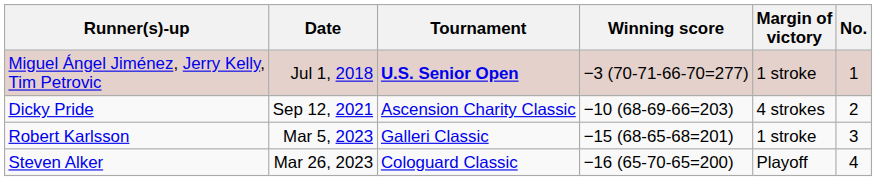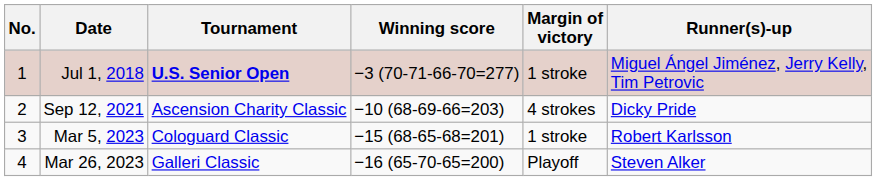 <table class="wikitable" style="font-size:95%;">
 <tr>
-<th>Runner(s)-up</th>
+<th>No.</th>
 <th>Date</th>
 <th>Tournament</th>
 <th>Winning score</th>
 <th>Margin of<br>victory</th>
-<th>No.</th>
+<th>Runner(s)-up</th>
 </tr>
 <tr style="background:#e5d1cb;">
-<td> <a href='#'>Miguel Ángel Jiménez</a>,  <a href='#'>Jerry Kelly</a>,<br> <a href='#'>Tim Petrovic</a></td>
+<td align=center>1</td>
 <td align=right>Jul 1, <a href='#'>2018</a></td>
 <td><strong><a href='#'>U.S. Senior Open</a></strong></td>
 <td>−3 (70-71-66-70=277)</td>
 <td>1 stroke</td>
-<td align=center>1</td>
+<td> <a href='#'>Miguel Ángel Jiménez</a>,  <a href='#'>Jerry Kelly</a>,<br> <a href='#'>Tim Petrovic</a></td>
 </tr>
 <tr>
-<td> <a href='#'>Dicky Pride</a></td>
+<td align=center>2</td>
 <td align=right>Sep 12, <a href='#'>2021</a></td>
 <td><a href='#'>Ascension Charity Classic</a></td>
 <td>−10 (68-69-66=203)</td>
 <td>4 strokes</td>
-<td align=center>2</td>
+<td> <a href='#'>Dicky Pride</a></td>
 </tr>
 <tr>
-<td> <a href='#'>Robert Karlsson</a></td>
+<td align=center>3</td>
 <td align=right>Mar 5, <a href='#'>2023</a></td>
-<td><a href='#'>Galleri Classic</a></td>
+<td><a href='#'>Cologuard Classic</a></td>
 <td>−15 (68-65-68=201)</td>
 <td>1 stroke</td>
-<td align=center>3</td>
+<td> <a href='#'>Robert Karlsson</a></td>
 </tr>
 <tr>
-<td> <a href='#'>Steven Alker</a></td>
+<td align=center>4</td>
 <td align=right>Mar 26, 2023</td>
-<td><a href='#'>Cologuard Classic</a></td>
+<td><a href='#'>Galleri Classic</a></td>
 <td>−16 (65-70-65=200)</td>
 <td>Playoff</td>
-<td align=center>4</td>
+<td> <a href='#'>Steven Alker</a></td>
 </tr>
 </table>
